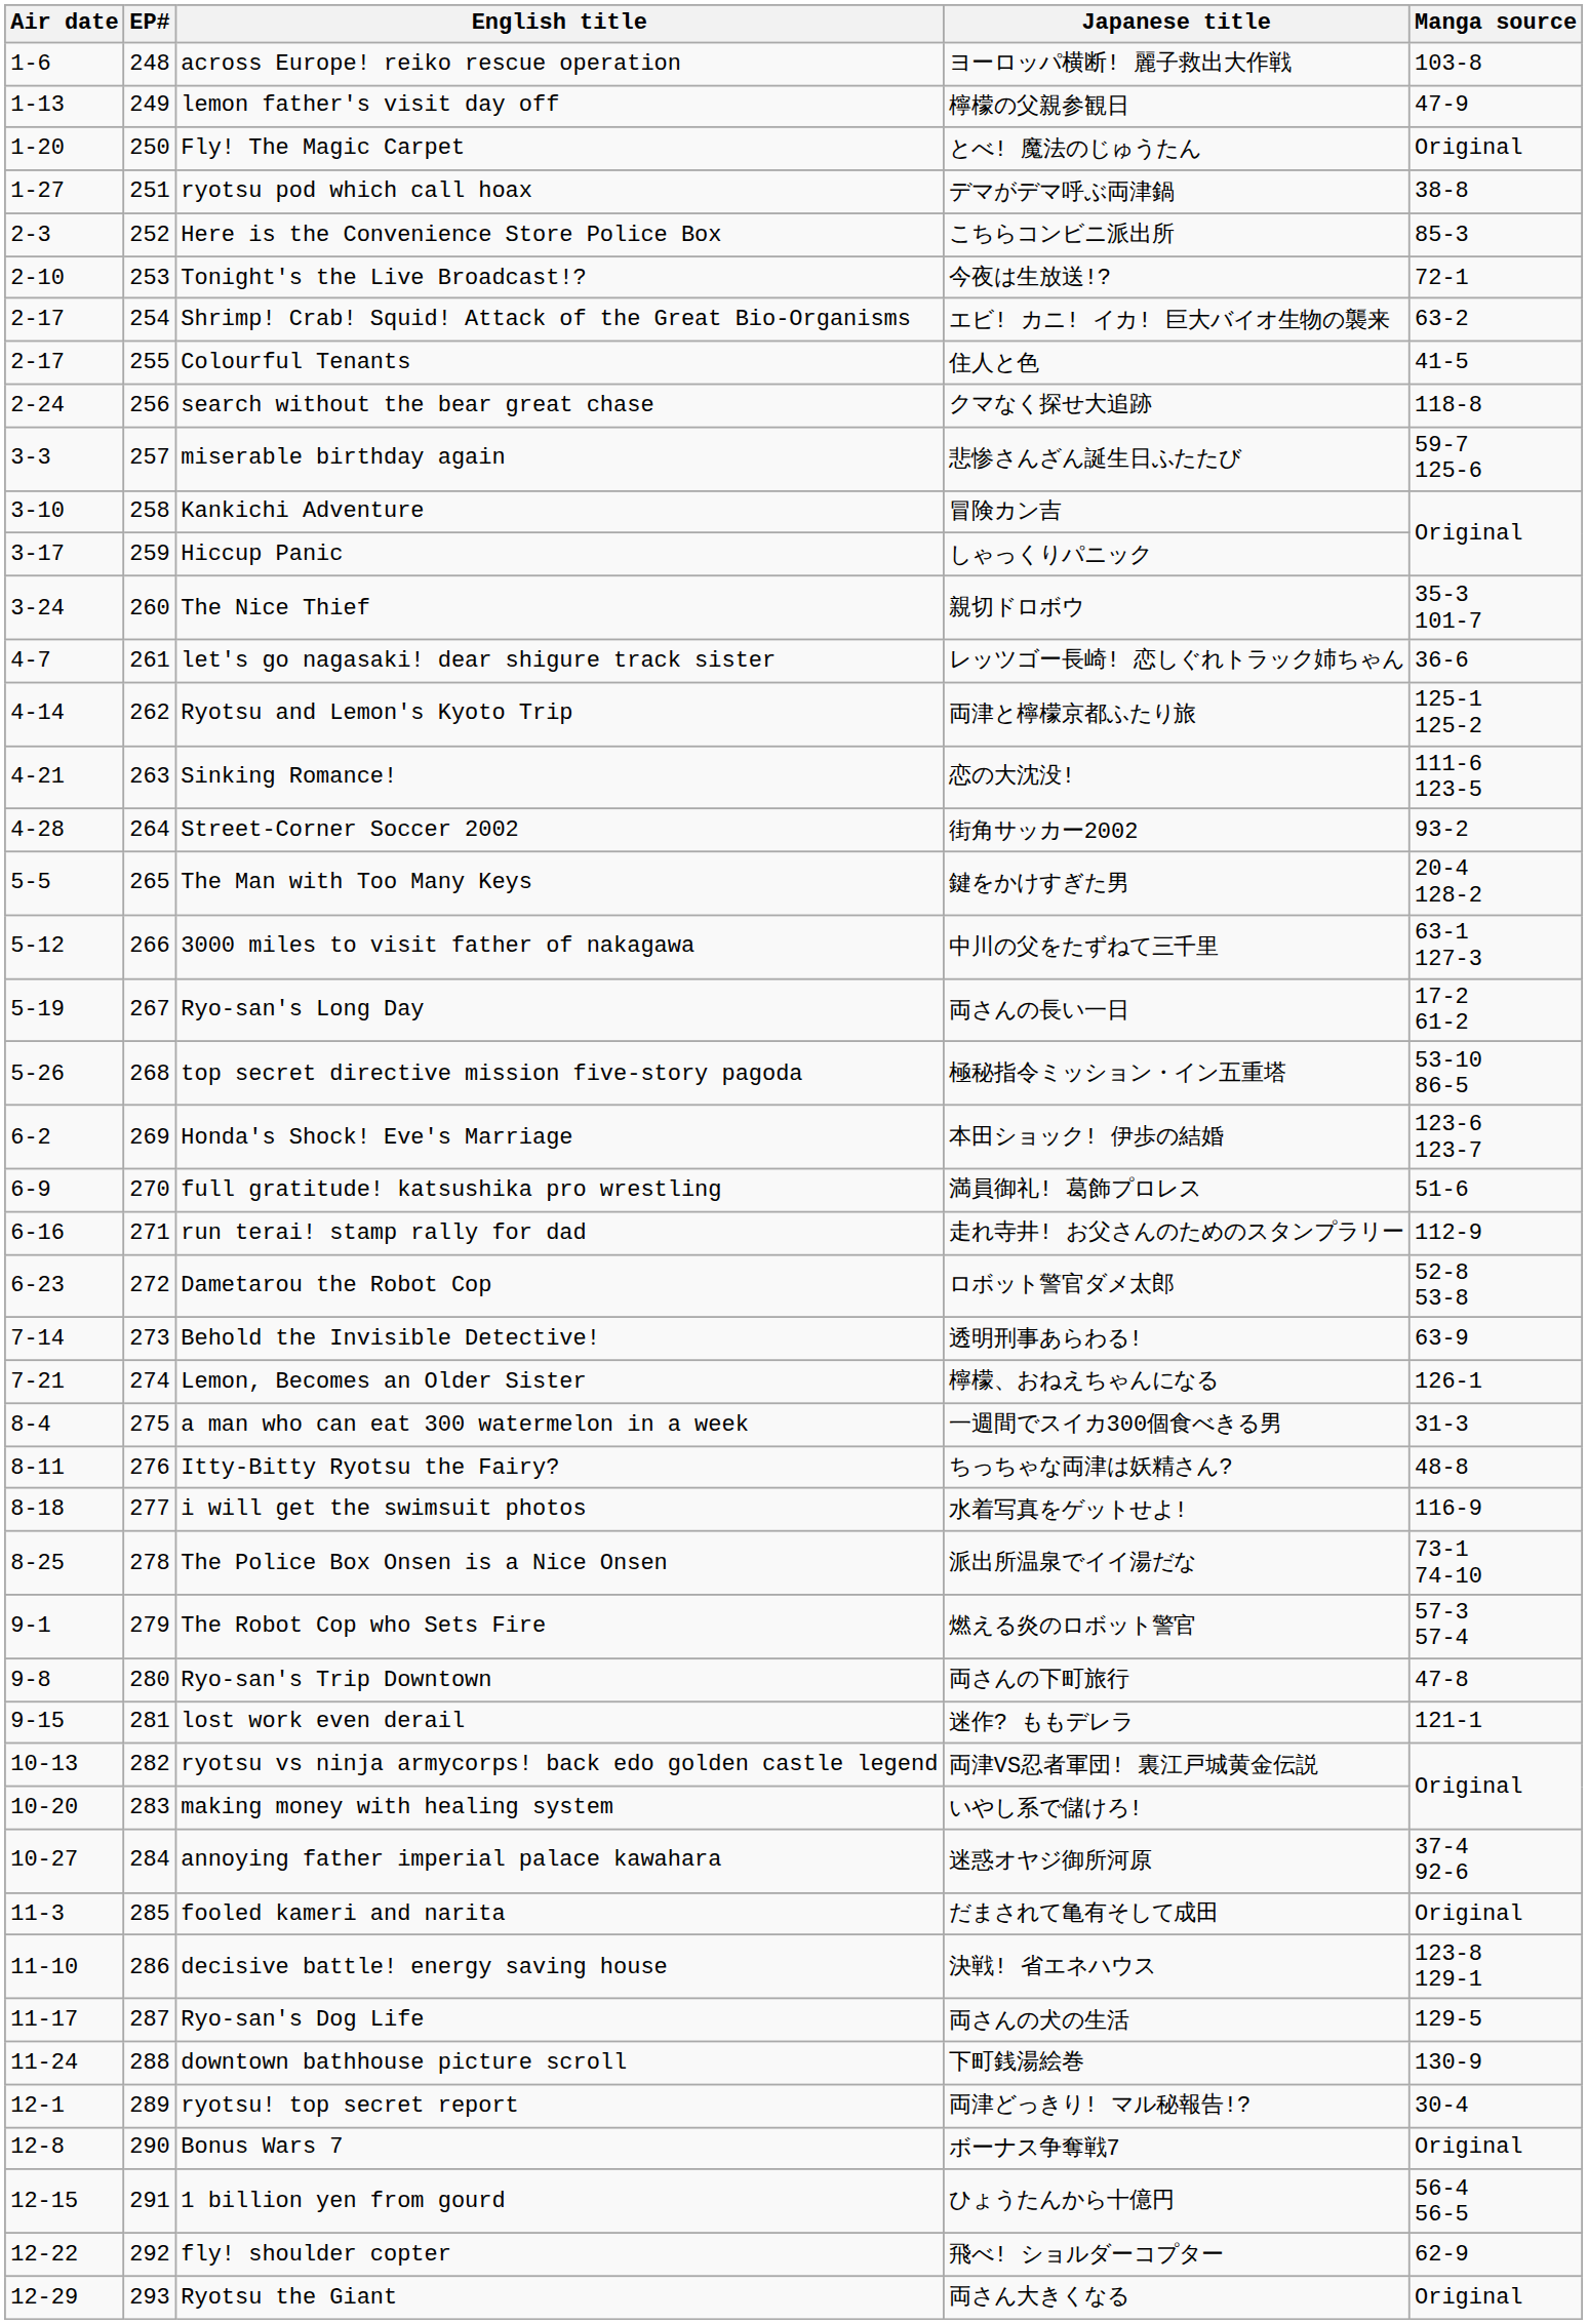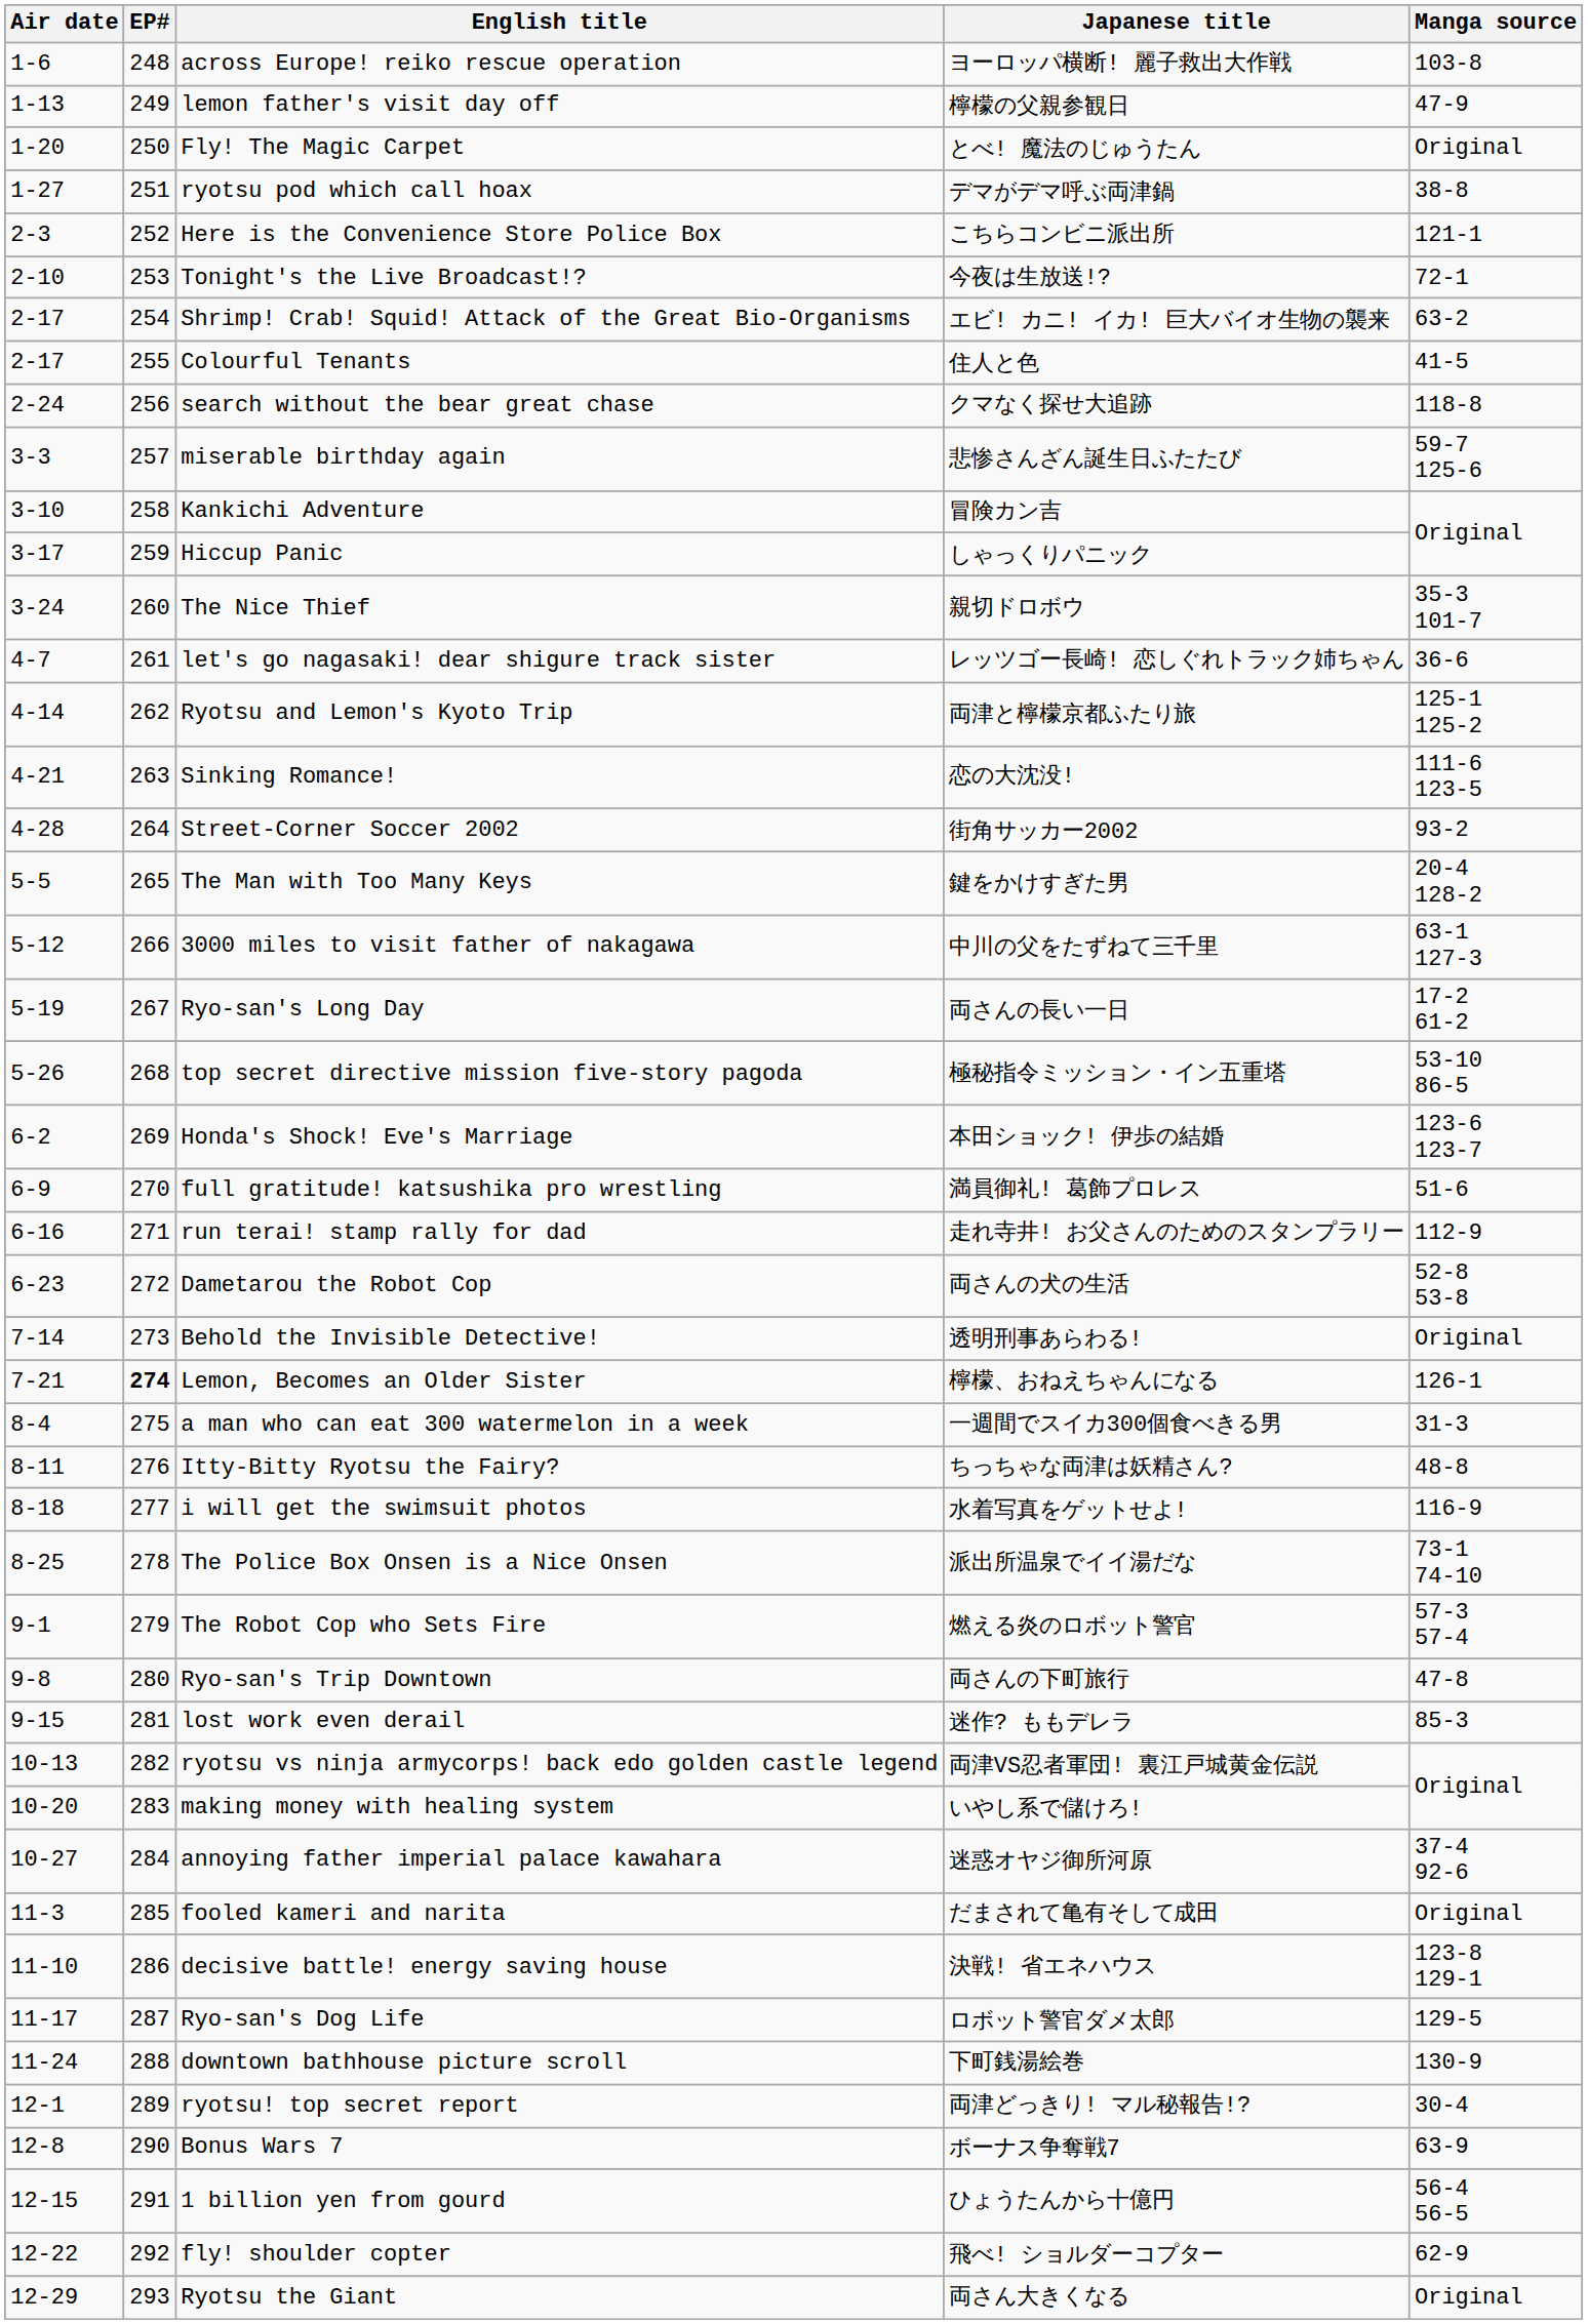 <table class="wikitable" style="font-size:small">
 <tr>
 <th>Air date</th>
 <th>EP#</th>
 <th>English title</th>
 <th>Japanese title</th>
 <th>Manga source</th>
 </tr>
 <tr>
 <td>1-6</td>
 <td>248</td>
 <td>across Europe! reiko rescue operation</td>
 <td>ヨーロッパ横断! 麗子救出大作戦</td>
 <td>103-8</td>
 </tr>
 <tr>
 <td>1-13</td>
 <td>249</td>
 <td>lemon father's visit day off</td>
 <td>檸檬の父親参観日</td>
 <td>47-9</td>
 </tr>
 <tr>
 <td>1-20</td>
 <td>250</td>
 <td>Fly! The Magic Carpet</td>
 <td>とべ! 魔法のじゅうたん</td>
 <td>Original</td>
 </tr>
 <tr>
 <td>1-27</td>
 <td>251</td>
 <td>ryotsu pod which call hoax</td>
 <td>デマがデマ呼ぶ両津鍋</td>
 <td>38-8</td>
 </tr>
 <tr>
 <td>2-3</td>
 <td>252</td>
 <td>Here is the Convenience Store Police Box</td>
 <td>こちらコンビニ派出所</td>
-<td>85-3</td>
+<td>121-1</td>
 </tr>
 <tr>
 <td>2-10</td>
 <td>253</td>
 <td>Tonight's the Live Broadcast!?</td>
 <td>今夜は生放送!?</td>
 <td>72-1</td>
 </tr>
 <tr>
 <td>2-17</td>
 <td>254</td>
 <td>Shrimp! Crab! Squid! Attack of the Great Bio-Organisms</td>
 <td>エビ! カニ! イカ! 巨大バイオ生物の襲来</td>
 <td>63-2</td>
 </tr>
 <tr>
 <td>2-17</td>
 <td>255</td>
 <td>Colourful Tenants</td>
 <td>住人と色</td>
 <td>41-5</td>
 </tr>
 <tr>
 <td>2-24</td>
 <td>256</td>
 <td>search without the bear great chase</td>
 <td>クマなく探せ大追跡</td>
 <td>118-8</td>
 </tr>
 <tr>
 <td>3-3</td>
 <td>257</td>
 <td misery senzan>miserable birthday again</td>
 <td>悲惨さんざん誕生日ふたたび</td>
 <td>59-7<br>125-6</td>
 </tr>
 <tr>
 <td>3-10</td>
 <td>258</td>
 <td>Kankichi Adventure</td>
 <td>冒険カン吉</td>
 <td rowspan="2">Original</td>
 </tr>
 <tr>
 <td>3-17</td>
 <td>259</td>
 <td>Hiccup Panic</td>
 <td>しゃっくりパニック</td>
 </tr>
 <tr>
 <td>3-24</td>
 <td>260</td>
 <td>The Nice Thief</td>
 <td>親切ドロボウ</td>
 <td>35-3<br>101-7</td>
 </tr>
 <tr>
 <td>4-7</td>
 <td>261</td>
 <td>let's go nagasaki! dear shigure track sister</td>
 <td>レッツゴー長崎! 恋しぐれトラック姉ちゃん</td>
 <td>36-6</td>
 </tr>
 <tr>
 <td>4-14</td>
 <td>262</td>
 <td>Ryotsu and Lemon's Kyoto Trip</td>
 <td>両津と檸檬京都ふたり旅</td>
 <td>125-1<br>125-2</td>
 </tr>
 <tr>
 <td>4-21</td>
 <td>263</td>
 <td>Sinking Romance!</td>
 <td>恋の大沈没!</td>
 <td>111-6<br>123-5</td>
 </tr>
 <tr>
 <td>4-28</td>
 <td>264</td>
 <td>Street-Corner Soccer 2002</td>
 <td>街角サッカー2002</td>
 <td>93-2</td>
 </tr>
 <tr>
 <td>5-5</td>
 <td>265</td>
 <td>The Man with Too Many Keys</td>
 <td>鍵をかけすぎた男</td>
 <td>20-4<br>128-2</td>
 </tr>
 <tr>
 <td>5-12</td>
 <td>266</td>
 <td>3000 miles to visit father of nakagawa</td>
 <td>中川の父をたずねて三千里</td>
 <td>63-1<br>127-3</td>
 </tr>
 <tr>
 <td>5-19</td>
 <td>267</td>
 <td>Ryo-san's Long Day</td>
 <td>両さんの長い一日</td>
 <td>17-2<br>61-2</td>
 </tr>
 <tr>
 <td>5-26</td>
 <td>268</td>
 <td>top secret directive mission five-story pagoda</td>
 <td>極秘指令ミッション・イン五重塔</td>
 <td>53-10<br>86-5</td>
 </tr>
 <tr>
 <td>6-2</td>
 <td>269</td>
 <td>Honda's Shock! Eve's Marriage</td>
 <td>本田ショック! 伊歩の結婚</td>
 <td>123-6<br>123-7</td>
 </tr>
 <tr>
 <td>6-9</td>
 <td>270</td>
 <td>full gratitude! katsushika pro wrestling</td>
 <td>満員御礼! 葛飾プロレス</td>
 <td>51-6</td>
 </tr>
 <tr>
 <td>6-16</td>
 <td>271</td>
 <td>run terai! stamp rally for dad</td>
 <td>走れ寺井! お父さんのためのスタンプラリー</td>
 <td>112-9</td>
 </tr>
 <tr>
 <td>6-23</td>
 <td>272</td>
 <td>Dametarou the Robot Cop</td>
-<td>ロボット警官ダメ太郎</td>
+<td>両さんの犬の生活</td>
 <td>52-8<br>53-8</td>
 </tr>
 <tr>
 <td>7-14</td>
 <td>273</td>
 <td>Behold the Invisible Detective!</td>
 <td>透明刑事あらわる!</td>
-<td>63-9</td>
+<td>Original</td>
 </tr>
 <tr>
 <td>7-21</td>
-<td>274</td>
+<td><strong>274</strong></td>
 <td>Lemon, Becomes an Older Sister</td>
 <td>檸檬、おねえちゃんになる</td>
 <td>126-1</td>
 </tr>
 <tr>
 <td>8-4</td>
 <td>275</td>
 <td>a man who can eat 300 watermelon in a week</td>
 <td>一週間でスイカ300個食べきる男</td>
 <td>31-3</td>
 </tr>
 <tr>
 <td>8-11</td>
 <td>276</td>
 <td>Itty-Bitty Ryotsu the Fairy?</td>
 <td>ちっちゃな両津は妖精さん?</td>
 <td>48-8</td>
 </tr>
 <tr>
 <td>8-18</td>
 <td>277</td>
 <td>i will get the swimsuit photos</td>
 <td>水着写真をゲットせよ!</td>
 <td>116-9</td>
 </tr>
 <tr>
 <td>8-25</td>
 <td>278</td>
 <td>The Police Box Onsen is a Nice Onsen</td>
 <td>派出所温泉でイイ湯だな</td>
 <td>73-1<br>74-10</td>
 </tr>
 <tr>
 <td>9-1</td>
 <td>279</td>
 <td>The Robot Cop who Sets Fire</td>
 <td>燃える炎のロボット警官</td>
 <td>57-3<br>57-4</td>
 </tr>
 <tr>
 <td>9-8</td>
 <td>280</td>
 <td>Ryo-san's Trip Downtown</td>
 <td>両さんの下町旅行</td>
 <td>47-8</td>
 </tr>
 <tr>
 <td>9-15</td>
 <td>281</td>
 <td>lost work even derail</td>
 <td>迷作? ももデレラ</td>
-<td>121-1</td>
+<td>85-3</td>
 </tr>
 <tr>
 <td>10-13</td>
 <td>282</td>
 <td>ryotsu vs ninja armycorps! back edo golden castle legend</td>
 <td>両津VS忍者軍団! 裏江戸城黄金伝説</td>
 <td rowspan="2">Original</td>
 </tr>
 <tr>
 <td>10-20</td>
 <td>283</td>
 <td>making money with healing system</td>
 <td>いやし系で儲けろ!</td>
 </tr>
 <tr>
 <td>10-27</td>
 <td>284</td>
 <td>annoying father imperial palace kawahara</td>
 <td>迷惑オヤジ御所河原</td>
 <td>37-4<br>92-6</td>
 </tr>
 <tr>
 <td>11-3</td>
 <td>285</td>
 <td>fooled kameri and narita</td>
 <td>だまされて亀有そして成田</td>
 <td>Original</td>
 </tr>
 <tr>
 <td>11-10</td>
 <td>286</td>
 <td>decisive battle! energy saving house</td>
 <td>決戦! 省エネハウス</td>
 <td>123-8<br>129-1</td>
 </tr>
 <tr>
 <td>11-17</td>
 <td>287</td>
 <td>Ryo-san's Dog Life</td>
-<td>両さんの犬の生活</td>
+<td>ロボット警官ダメ太郎</td>
 <td>129-5</td>
 </tr>
 <tr>
 <td>11-24</td>
 <td>288</td>
 <td>downtown bathhouse picture scroll</td>
 <td>下町銭湯絵巻</td>
 <td>130-9</td>
 </tr>
 <tr>
 <td>12-1</td>
 <td>289</td>
 <td>ryotsu! top secret report</td>
 <td>両津どっきり! マル秘報告!?</td>
 <td>30-4</td>
 </tr>
 <tr>
 <td>12-8</td>
 <td>290</td>
 <td>Bonus Wars 7</td>
 <td>ボーナス争奪戦7</td>
-<td>Original</td>
+<td>63-9</td>
 </tr>
 <tr>
 <td>12-15</td>
 <td>291</td>
 <td>1 billion yen from gourd</td>
 <td>ひょうたんから十億円</td>
 <td>56-4<br>56-5</td>
 </tr>
 <tr>
 <td>12-22</td>
 <td>292</td>
 <td>fly! shoulder copter</td>
 <td>飛べ! ショルダーコプター</td>
 <td>62-9</td>
 </tr>
 <tr>
 <td>12-29</td>
 <td>293</td>
 <td>Ryotsu the Giant</td>
 <td>両さん大きくなる</td>
 <td>Original</td>
 </tr>
 </table>
